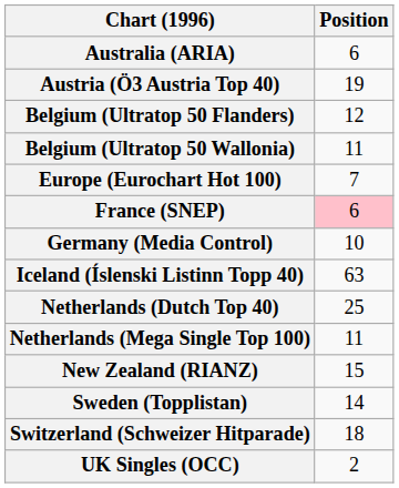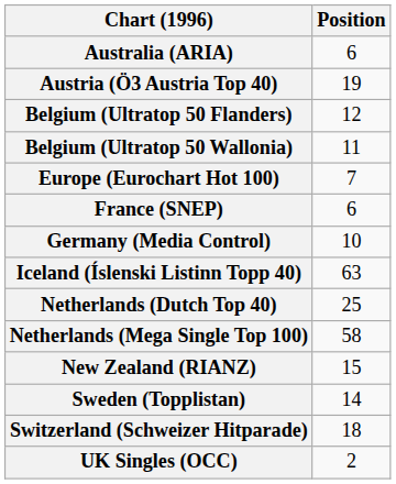 <table class="wikitable sortable plainrowheaders" style="text-align:center">
 <tr>
 <th scope="col">Chart (1996)</th>
 <th scope="col">Position</th>
 </tr>
 <tr>
 <th scope="row">Australia (ARIA)</th>
 <td>6</td>
 </tr>
 <tr>
 <th scope="row">Austria (Ö3 Austria Top 40)</th>
 <td>19</td>
 </tr>
 <tr>
 <th scope="row">Belgium (Ultratop 50 Flanders)</th>
 <td>12</td>
 </tr>
 <tr>
 <th scope="row">Belgium (Ultratop 50 Wallonia)</th>
 <td>11</td>
 </tr>
 <tr>
 <th scope="row">Europe (Eurochart Hot 100)</th>
 <td>7</td>
 </tr>
 <tr>
 <th scope="row">France (SNEP)</th>
-<td style="background: pink;">6</td>
+<td>6</td>
 </tr>
 <tr>
 <th scope="row">Germany (Media Control)</th>
 <td>10</td>
 </tr>
 <tr>
 <th scope="row">Iceland (Íslenski Listinn Topp 40)</th>
 <td>63</td>
 </tr>
 <tr>
 <th scope="row">Netherlands (Dutch Top 40)</th>
 <td>25</td>
 </tr>
 <tr>
 <th scope="row">Netherlands (Mega Single Top 100)</th>
-<td>11</td>
+<td>58</td>
 </tr>
 <tr>
 <th scope="row">New Zealand (RIANZ)</th>
 <td>15</td>
 </tr>
 <tr>
 <th scope="row">Sweden (Topplistan)</th>
 <td>14</td>
 </tr>
 <tr>
 <th scope="row">Switzerland (Schweizer Hitparade)</th>
 <td>18</td>
 </tr>
 <tr>
 <th scope="row">UK Singles (OCC)</th>
 <td>2</td>
 </tr>
 </table>
